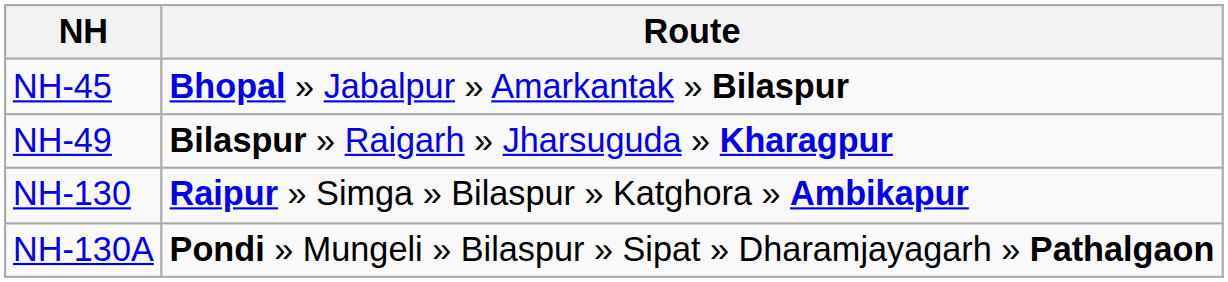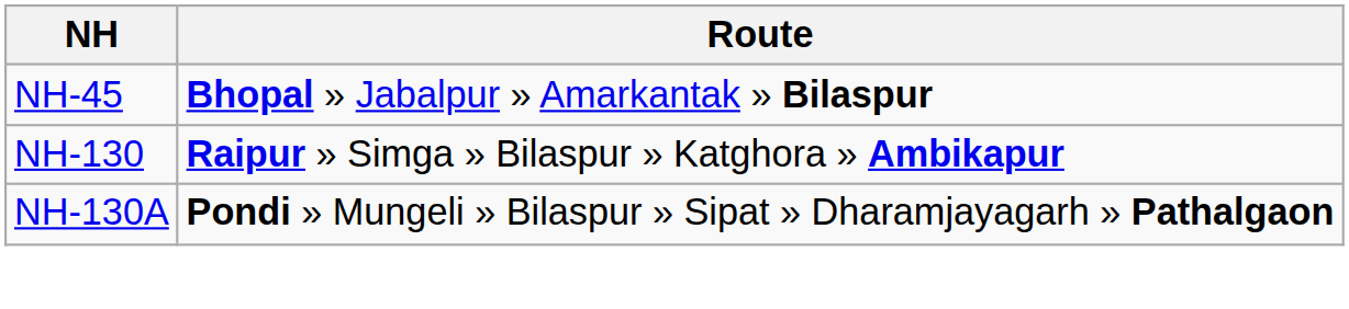 <table class="wikitable sortable">
 <tr>
 <th>NH</th>
 <th>Route</th>
 </tr>
 <tr>
 <td><a href='#'>NH-45</a></td>
 <td><strong><a href='#'>Bhopal</a></strong> » <a href='#'>Jabalpur</a> » <a href='#'>Amarkantak</a> » <strong>Bilaspur</strong></td>
 </tr>
 <tr>
-<td><a href='#'>NH-49</a></td>
-<td><strong>Bilaspur</strong> » <a href='#'>Raigarh</a> »  <a href='#'>Jharsuguda</a> » <strong><a href='#'>Kharagpur</a></strong></td>
-</tr>
-<tr>
 <td><a href='#'>NH-130</a></td>
 <td><strong><a href='#'>Raipur</a></strong> » Simga » Bilaspur » Katghora » <strong><a href='#'>Ambikapur</a></strong></td>
 </tr>
 <tr>
 <td><a href='#'>NH-130A</a></td>
 <td><strong>Pondi</strong> » Mungeli » Bilaspur » Sipat » Dharamjayagarh » <strong>Pathalgaon</strong></td>
 </tr>
 </table>
